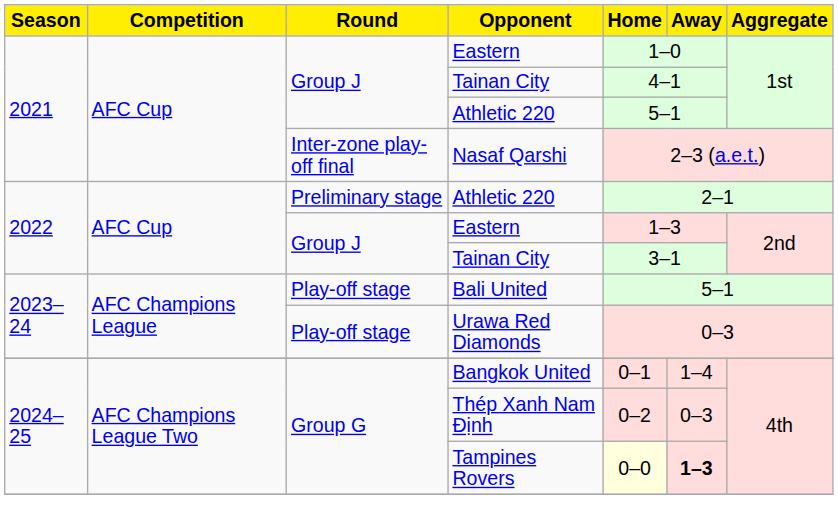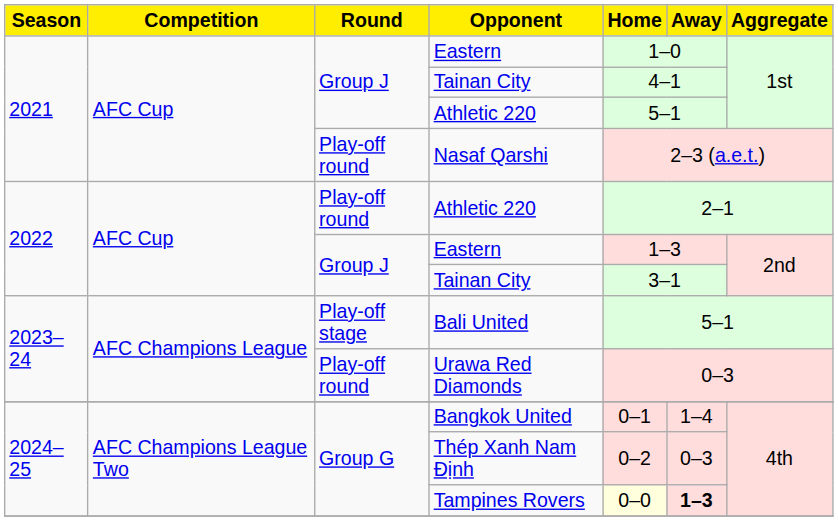 <table class="wikitable" mw-collapsible mw-collapsed" align=center cellspacing="0" cellpadding="3" style="border:1px solid #AAAAAA;font-size:90%">
 <tr>
 <th style="color:black; background:#ffee00;">Season</th>
 <th style="color:black; background:#ffee00;">Competition</th>
 <th style="color:black; background:#ffee00;">Round</th>
 <th style="color:black; background:#ffee00;">Opponent</th>
 <th style="color:black; background:#ffee00;">Home</th>
 <th style="color:black; background:#ffee00;">Away</th>
 <th style="color:black; background:#ffee00;">Aggregate</th>
 </tr>
 <tr>
 <td rowspan=4><a href='#'>2021</a></td>
 <td rowspan=4><a href='#'>AFC Cup</a></td>
 <td rowspan=3><a href='#'>Group J</a></td>
 <td> <a href='#'>Eastern</a></td>
 <td colspan=2 style="text-align:center; background:#dfd;">1–0</td>
 <td rowspan=3 style="text-align:center; background:#dfd;">1st</td>
 </tr>
 <tr>
 <td> <a href='#'>Tainan City</a></td>
 <td colspan=2 style="text-align:center; background:#dfd;">4–1</td>
 </tr>
 <tr>
 <td> <a href='#'>Athletic 220</a></td>
 <td colspan=2 style="text-align:center; background:#dfd;">5–1</td>
 </tr>
 <tr>
-<td><a href='#'>Inter-zone play-off final</a></td>
+<td><a href='#'>Play-off round</a></td>
 <td> <a href='#'>Nasaf Qarshi</a></td>
 <td colspan=3 style="text-align:center; background:#fdd;">2–3 (<a href='#'>a.e.t.</a>)</td>
 </tr>
 <tr>
 <td rowspan=3><a href='#'>2022</a></td>
 <td rowspan=3><a href='#'>AFC Cup</a></td>
-<td><a href='#'>Preliminary stage</a></td>
+<td><a href='#'>Play-off round</a></td>
 <td> <a href='#'>Athletic 220</a></td>
 <td colspan=3 style="text-align:center; background:#dfd;">2–1</td>
 </tr>
 <tr>
 <td rowspan=2><a href='#'>Group J</a></td>
 <td> <a href='#'>Eastern</a></td>
 <td colspan=2 style="text-align:center; background:#fdd;">1–3</td>
 <td rowspan=2 style="text-align:center;  background:#fdd;">2nd</td>
 </tr>
 <tr>
 <td> <a href='#'>Tainan City</a></td>
 <td colspan=2 style="text-align:center; background:#dfd;">3–1</td>
 </tr>
 <tr>
 <td rowspan="2"><a href='#'>2023–24</a></td>
 <td rowspan="2"><a href='#'>AFC Champions League</a></td>
 <td><a href='#'>Play-off stage</a></td>
 <td> <a href='#'>Bali United</a></td>
 <td colspan=3 style="text-align:center; background:#dfd;">5–1</td>
 </tr>
 <tr>
-<td><a href='#'>Play-off stage</a></td>
+<td><a href='#'>Play-off round</a></td>
 <td> <a href='#'>Urawa Red Diamonds</a></td>
 <td colspan=3 style="text-align:center; background:#fdd;">0–3</td>
 </tr>
 <tr>
 </tr>
 <tr>
 <td rowspan=3><a href='#'>2024–25</a></td>
 <td rowspan=3><a href='#'>AFC Champions League Two</a></td>
 <td rowspan=3><a href='#'>Group G</a></td>
 <td> <a href='#'>Bangkok United</a></td>
 <td style="text-align:center; background:#fdd;">0–1</td>
 <td style="text-align:center; background:#fdd;">1–4</td>
 <td rowspan=3 style="text-align:center;  background:#fdd;">4th</td>
 </tr>
 <tr>
 <td> <a href='#'>Thép Xanh Nam Định</a></td>
 <td style="text-align:center; background:#fdd;">0–2</td>
 <td style="text-align:center; background:#fdd;">0–3</td>
 </tr>
 <tr>
 <td> <a href='#'>Tampines Rovers</a></td>
 <td style="text-align:center; background:#ffd;">0–0</td>
 <td style="text-align:center; background:#fdd;"><strong>1–3</strong></td>
 </tr>
 <tr>
 </tr>
 </table>
